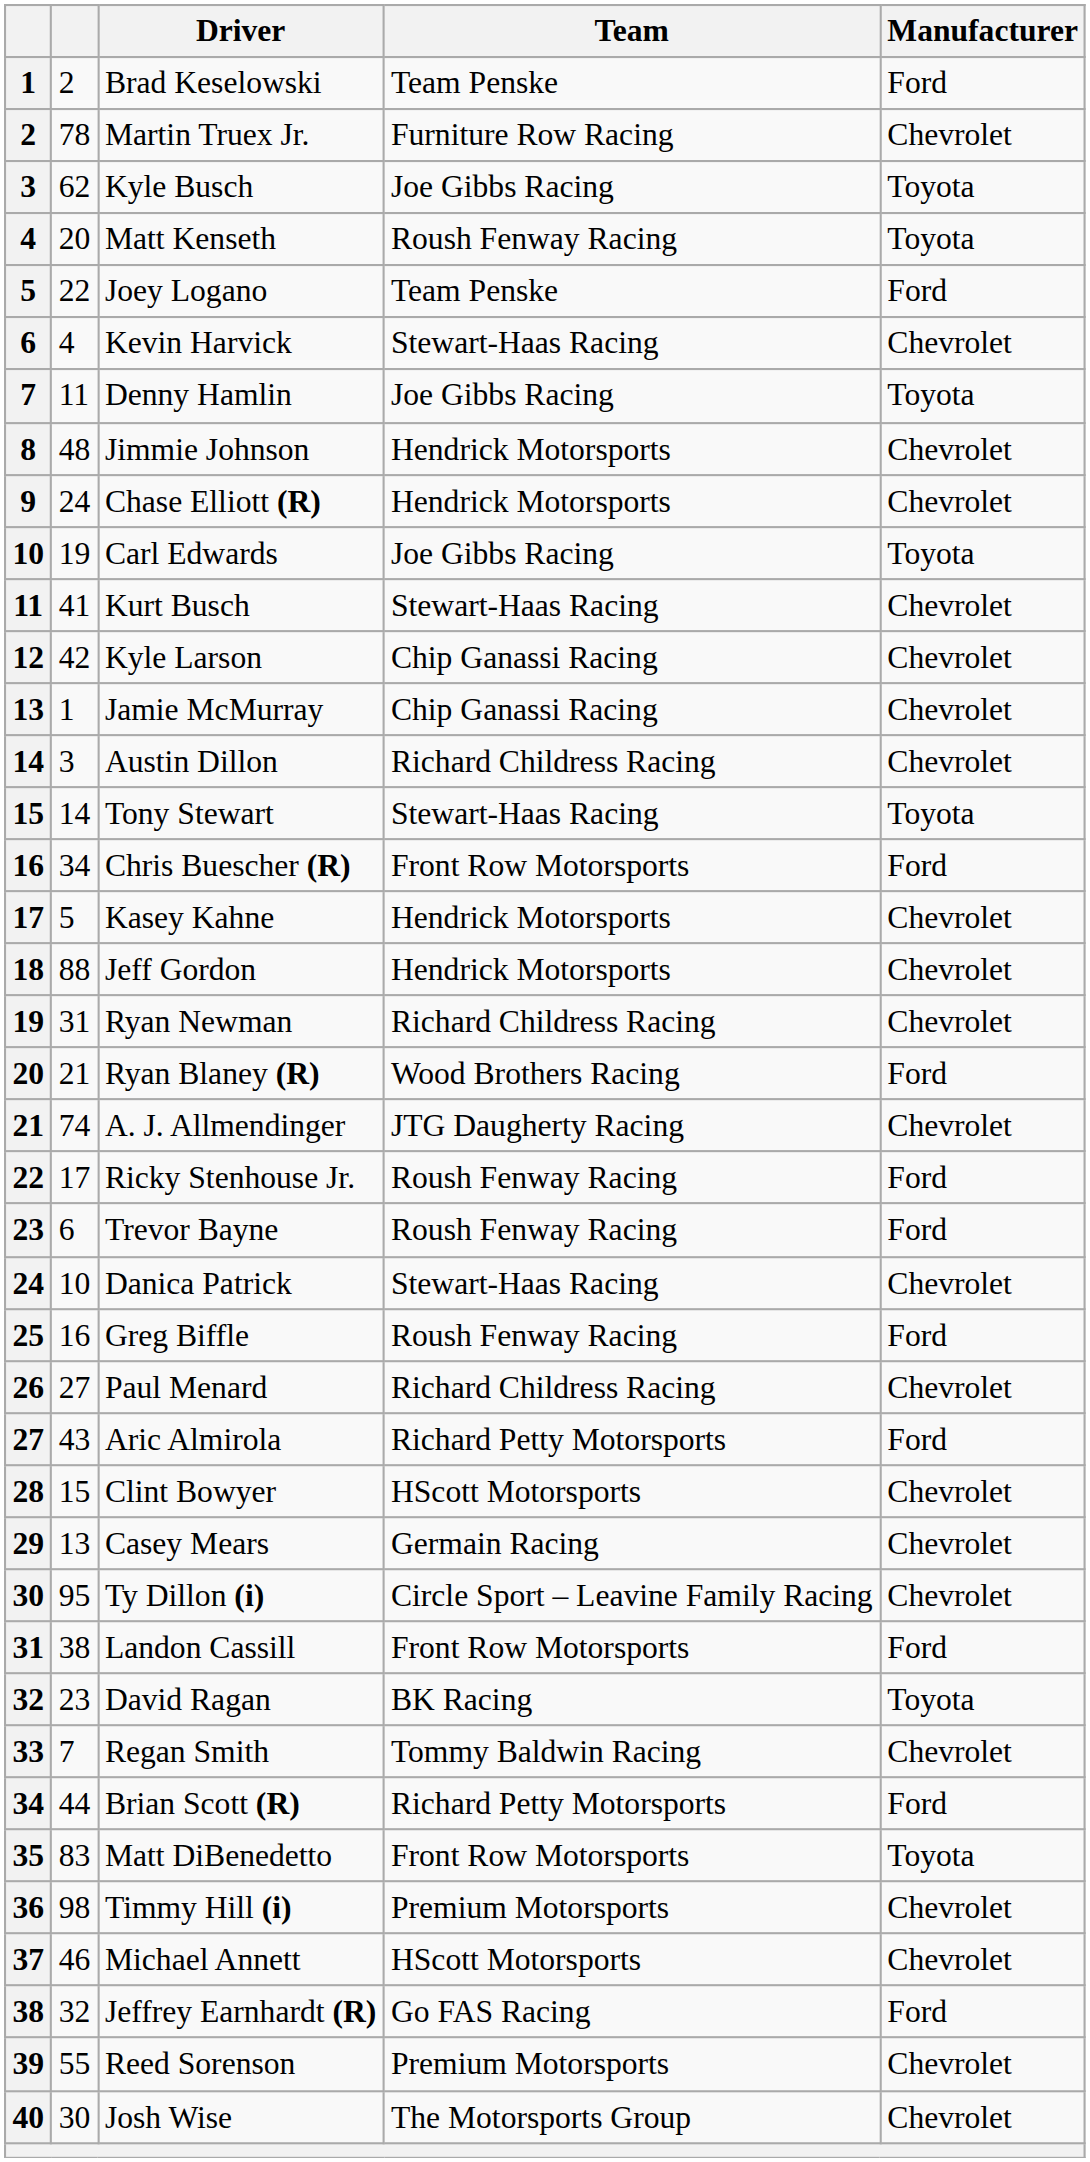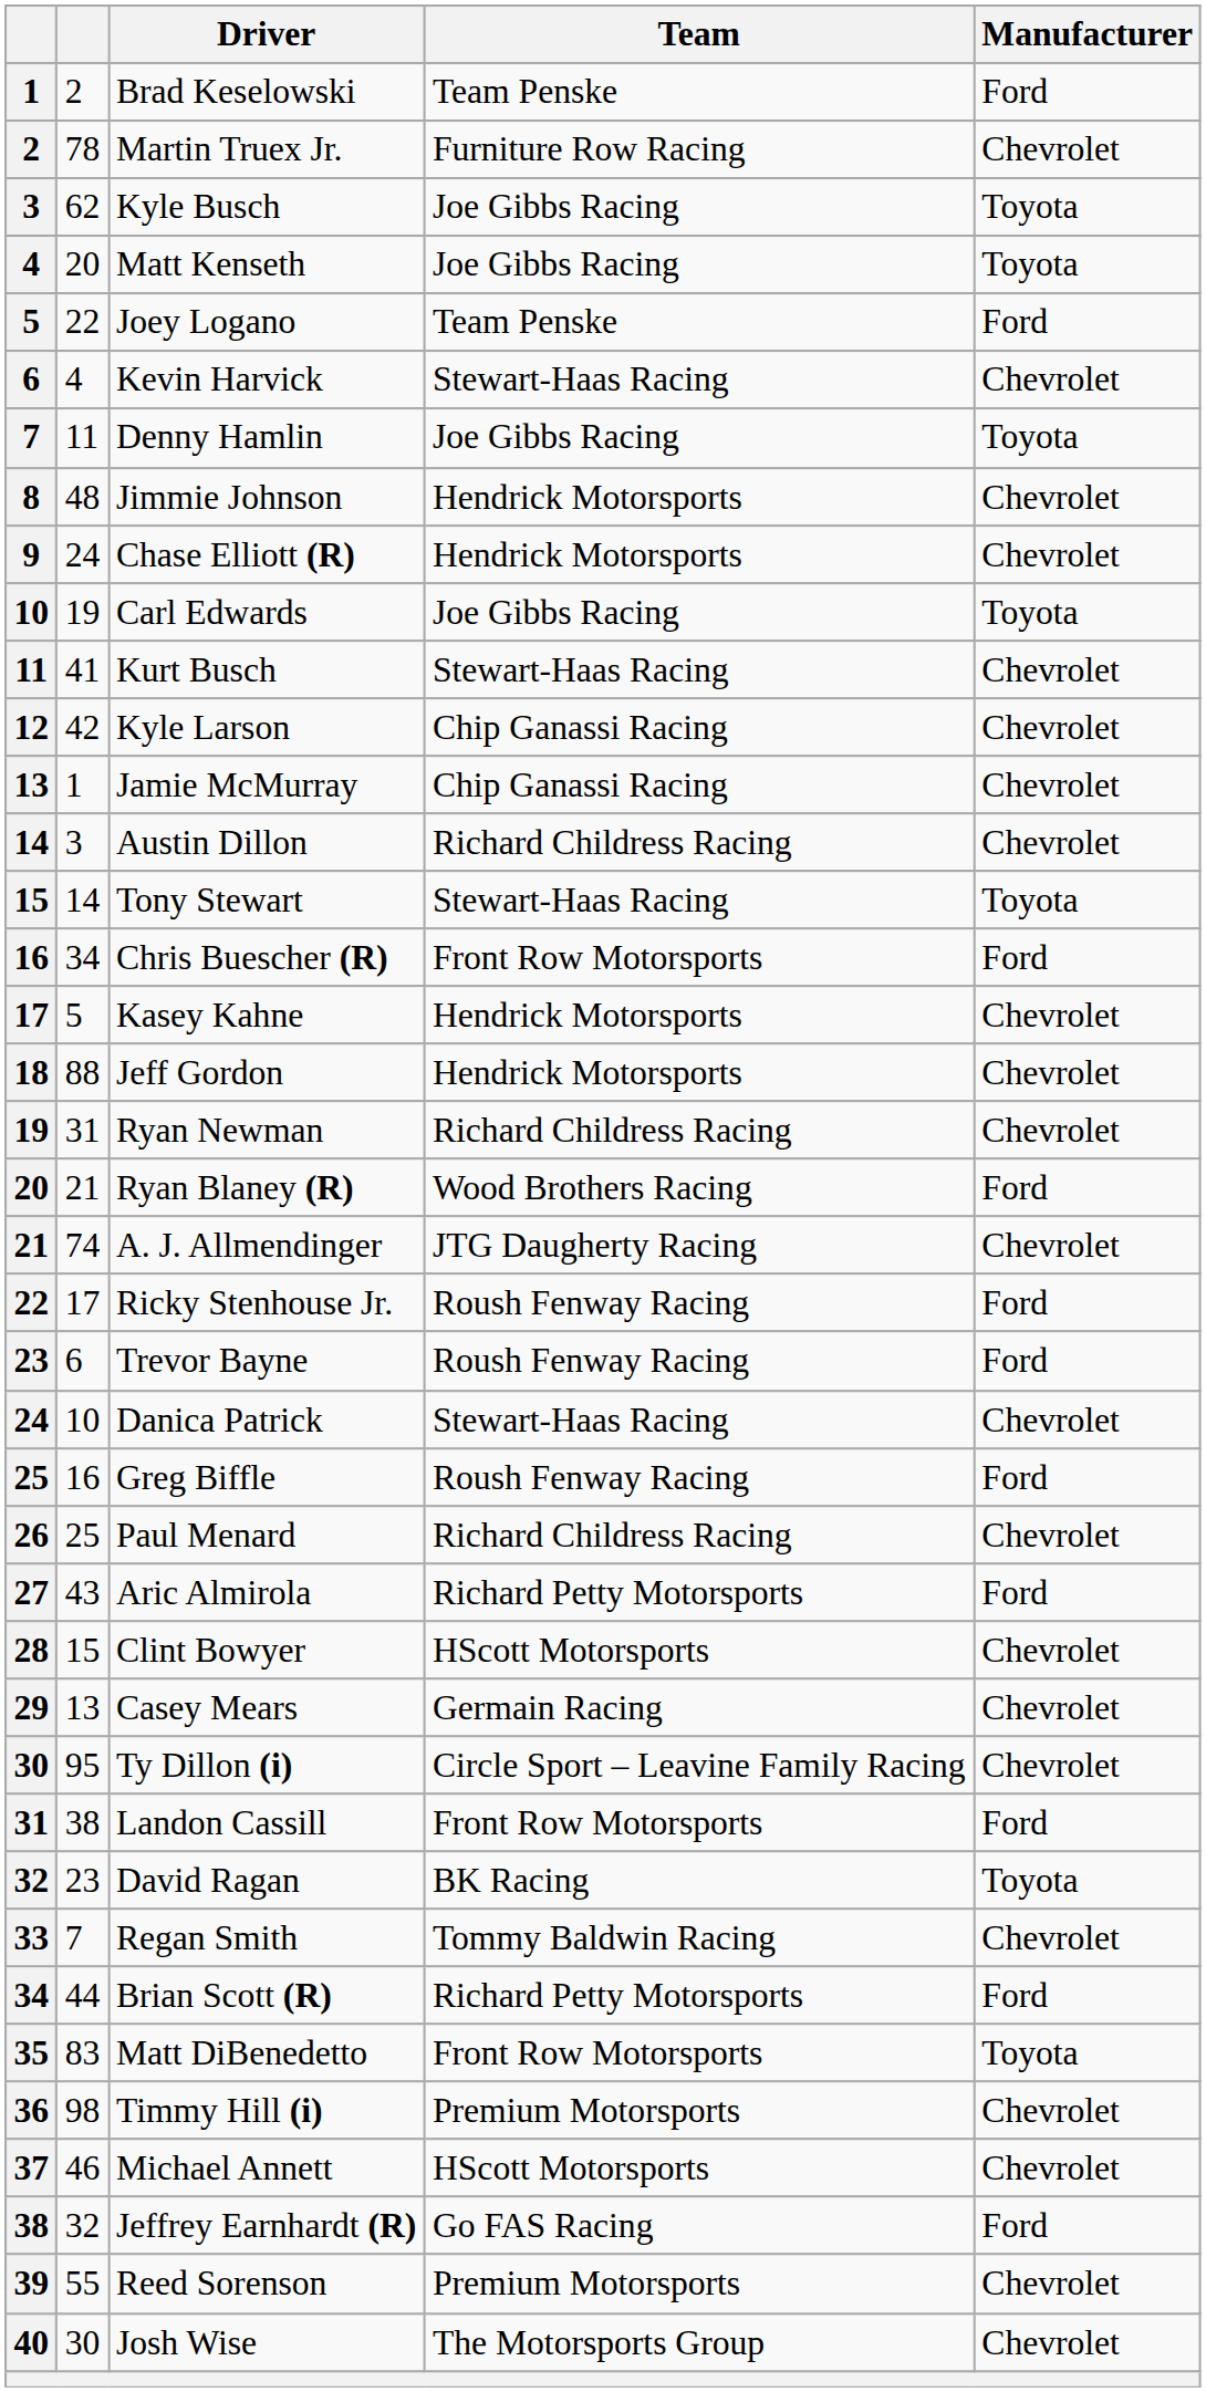 <table class="wikitable" style="font-size:95%">
 <tr>
 <th scope="col"></th>
 <th scope="col"></th>
 <th scope="col">Driver</th>
 <th scope="col">Team</th>
 <th scope="col">Manufacturer</th>
 </tr>
 <tr>
 <th scope="row">1</th>
 <td>2</td>
 <td>Brad Keselowski</td>
 <td>Team Penske</td>
 <td>Ford</td>
 </tr>
 <tr>
 <th scope="row">2</th>
 <td>78</td>
 <td>Martin Truex Jr.</td>
 <td>Furniture Row Racing</td>
 <td>Chevrolet</td>
 </tr>
 <tr>
 <th scope="row">3</th>
 <td>62</td>
 <td>Kyle Busch</td>
 <td>Joe Gibbs Racing</td>
 <td>Toyota</td>
 </tr>
 <tr>
 <th scope="row">4</th>
 <td>20</td>
 <td>Matt Kenseth</td>
-<td>Roush Fenway Racing</td>
+<td>Joe Gibbs Racing</td>
 <td>Toyota</td>
 </tr>
 <tr>
 <th scope="row">5</th>
 <td>22</td>
 <td>Joey Logano</td>
 <td>Team Penske</td>
 <td>Ford</td>
 </tr>
 <tr>
 <th scope="row">6</th>
 <td>4</td>
 <td>Kevin Harvick</td>
 <td>Stewart-Haas Racing</td>
 <td>Chevrolet</td>
 </tr>
 <tr>
 <th scope="row">7</th>
 <td>11</td>
 <td>Denny Hamlin</td>
 <td>Joe Gibbs Racing</td>
 <td>Toyota</td>
 </tr>
 <tr>
 <th scope="row">8</th>
 <td>48</td>
 <td>Jimmie Johnson</td>
 <td>Hendrick Motorsports</td>
 <td>Chevrolet</td>
 </tr>
 <tr>
 <th scope="row">9</th>
 <td>24</td>
 <td>Chase Elliott <strong>(R)</strong></td>
 <td>Hendrick Motorsports</td>
 <td>Chevrolet</td>
 </tr>
 <tr>
 <th scope="row">10</th>
 <td>19</td>
 <td>Carl Edwards</td>
 <td>Joe Gibbs Racing</td>
 <td>Toyota</td>
 </tr>
 <tr>
 <th scope="row">11</th>
 <td>41</td>
 <td>Kurt Busch</td>
 <td>Stewart-Haas Racing</td>
 <td>Chevrolet</td>
 </tr>
 <tr>
 <th scope="row">12</th>
 <td>42</td>
 <td>Kyle Larson</td>
 <td>Chip Ganassi Racing</td>
 <td>Chevrolet</td>
 </tr>
 <tr>
 <th scope="row">13</th>
 <td>1</td>
 <td>Jamie McMurray</td>
 <td>Chip Ganassi Racing</td>
 <td>Chevrolet</td>
 </tr>
 <tr>
 <th scope="row">14</th>
 <td>3</td>
 <td>Austin Dillon</td>
 <td>Richard Childress Racing</td>
 <td>Chevrolet</td>
 </tr>
 <tr>
 <th scope="row">15</th>
 <td>14</td>
 <td>Tony Stewart</td>
 <td>Stewart-Haas Racing</td>
 <td>Toyota</td>
 </tr>
 <tr>
 <th scope="row">16</th>
 <td>34</td>
 <td>Chris Buescher <strong>(R)</strong></td>
 <td>Front Row Motorsports</td>
 <td>Ford</td>
 </tr>
 <tr>
 <th scope="row">17</th>
 <td>5</td>
 <td>Kasey Kahne</td>
 <td>Hendrick Motorsports</td>
 <td>Chevrolet</td>
 </tr>
 <tr>
 <th scope="row">18</th>
 <td>88</td>
 <td>Jeff Gordon</td>
 <td>Hendrick Motorsports</td>
 <td>Chevrolet</td>
 </tr>
 <tr>
 <th scope="row">19</th>
 <td>31</td>
 <td>Ryan Newman</td>
 <td>Richard Childress Racing</td>
 <td>Chevrolet</td>
 </tr>
 <tr>
 <th scope="row">20</th>
 <td>21</td>
 <td>Ryan Blaney <strong>(R)</strong></td>
 <td>Wood Brothers Racing</td>
 <td>Ford</td>
 </tr>
 <tr>
 <th scope="row">21</th>
 <td>74</td>
 <td>A. J. Allmendinger</td>
 <td>JTG Daugherty Racing</td>
 <td>Chevrolet</td>
 </tr>
 <tr>
 <th scope="row">22</th>
 <td>17</td>
 <td>Ricky Stenhouse Jr.</td>
 <td>Roush Fenway Racing</td>
 <td>Ford</td>
 </tr>
 <tr>
 <th scope="row">23</th>
 <td>6</td>
 <td>Trevor Bayne</td>
 <td>Roush Fenway Racing</td>
 <td>Ford</td>
 </tr>
 <tr>
 <th scope="row">24</th>
 <td>10</td>
 <td>Danica Patrick</td>
 <td>Stewart-Haas Racing</td>
 <td>Chevrolet</td>
 </tr>
 <tr>
 <th scope="row">25</th>
 <td>16</td>
 <td>Greg Biffle</td>
 <td>Roush Fenway Racing</td>
 <td>Ford</td>
 </tr>
 <tr>
 <th scope="row">26</th>
-<td>27</td>
+<td>25</td>
 <td>Paul Menard</td>
 <td>Richard Childress Racing</td>
 <td>Chevrolet</td>
 </tr>
 <tr>
 <th scope="row">27</th>
 <td>43</td>
 <td>Aric Almirola</td>
 <td>Richard Petty Motorsports</td>
 <td>Ford</td>
 </tr>
 <tr>
 <th scope="row">28</th>
 <td>15</td>
 <td>Clint Bowyer</td>
 <td>HScott Motorsports</td>
 <td>Chevrolet</td>
 </tr>
 <tr>
 <th scope="row">29</th>
 <td>13</td>
 <td>Casey Mears</td>
 <td>Germain Racing</td>
 <td>Chevrolet</td>
 </tr>
 <tr>
 <th scope="row">30</th>
 <td>95</td>
 <td>Ty Dillon <strong>(i)</strong></td>
 <td>Circle Sport – Leavine Family Racing</td>
 <td>Chevrolet</td>
 </tr>
 <tr>
 <th scope="row">31</th>
 <td>38</td>
 <td>Landon Cassill</td>
 <td>Front Row Motorsports</td>
 <td>Ford</td>
 </tr>
 <tr>
 <th scope="row">32</th>
 <td>23</td>
 <td>David Ragan</td>
 <td>BK Racing</td>
 <td>Toyota</td>
 </tr>
 <tr>
 <th scope="row">33</th>
 <td>7</td>
 <td>Regan Smith</td>
 <td>Tommy Baldwin Racing</td>
 <td>Chevrolet</td>
 </tr>
 <tr>
 <th scope="row">34</th>
 <td>44</td>
 <td>Brian Scott <strong>(R)</strong></td>
 <td>Richard Petty Motorsports</td>
 <td>Ford</td>
 </tr>
 <tr>
 <th scope="row">35</th>
 <td>83</td>
 <td>Matt DiBenedetto</td>
 <td>Front Row Motorsports</td>
 <td>Toyota</td>
 </tr>
 <tr>
 <th scope="row">36</th>
 <td>98</td>
 <td>Timmy Hill <strong>(i)</strong></td>
 <td>Premium Motorsports</td>
 <td>Chevrolet</td>
 </tr>
 <tr>
 <th scope="row">37</th>
 <td>46</td>
 <td>Michael Annett</td>
 <td>HScott Motorsports</td>
 <td>Chevrolet</td>
 </tr>
 <tr>
 <th scope="row">38</th>
 <td>32</td>
 <td>Jeffrey Earnhardt <strong>(R)</strong></td>
 <td>Go FAS Racing</td>
 <td>Ford</td>
 </tr>
 <tr>
 <th scope="row">39</th>
 <td>55</td>
 <td>Reed Sorenson</td>
 <td>Premium Motorsports</td>
 <td>Chevrolet</td>
 </tr>
 <tr>
 <th scope="row">40</th>
 <td>30</td>
 <td>Josh Wise</td>
 <td>The Motorsports Group</td>
 <td>Chevrolet</td>
 </tr>
 <tr>
 <th colspan="8"></th>
 </tr>
 </table>
